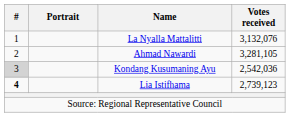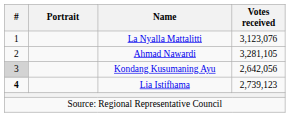 <table class="wikitable sortable" style="text-align:center; font-size: 0.9em;">
 <tr>
 <th width="30">#</th>
 <th width="100">Portrait</th>
 <th width="200">Name</th>
 <th width="75">Votes received</th>
 </tr>
 <tr>
 <td>1</td>
 <td></td>
 <td><a href='#'>La Nyalla Mattalitti</a></td>
-<td>3,132,076</td>
+<td>3,123,076</td>
 </tr>
 <tr>
 <td>2</td>
 <td></td>
 <td><a href='#'>Ahmad Nawardi</a></td>
 <td>3,281,105</td>
 </tr>
 <tr>
 <td style="background: lightgrey;">3</td>
 <td></td>
 <td><a href='#'>Kondang Kusumaning Ayu</a></td>
-<td>2,542,036</td>
+<td>2,642,056</td>
 </tr>
 <tr>
 <td><strong>4</strong></td>
 <td></td>
 <td><a href='#'>Lia Istifhama</a></td>
 <td>2,739,123</td>
 </tr>
 <tr>
 <th colspan="8"></th>
 </tr>
 <tr>
 <td colspan="8">Source: Regional Representative Council</td>
 </tr>
 </table>
